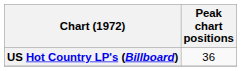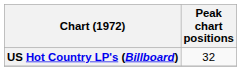 <table class="wikitable plainrowheaders" style="text-align:center">
 <tr>
 <th scope="col">Chart (1972)</th>
 <th scope="col">Peak<br>chart<br>positions</th>
 </tr>
 <tr>
 <th scope = "row">US <a href='#'>Hot Country LP's</a> (<em><a href='#'>Billboard</a></em>)</th>
-<td>36</td>
+<td>32</td>
 </tr>
 <tr>
 </tr>
 </table>
